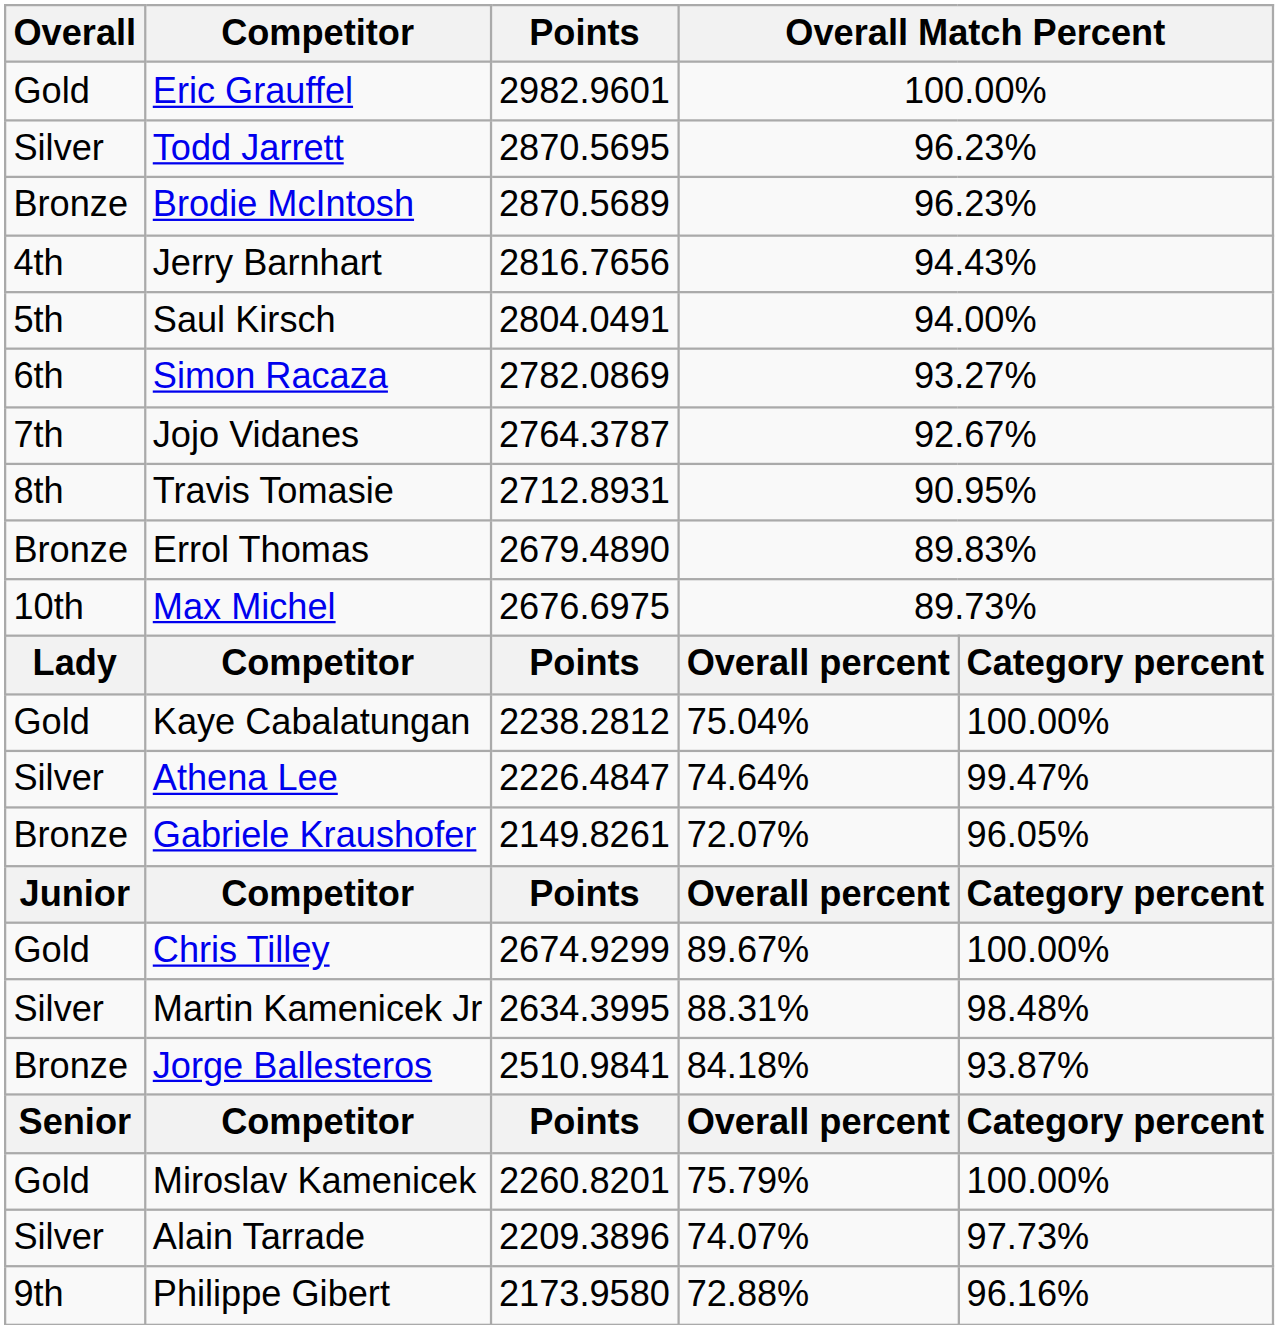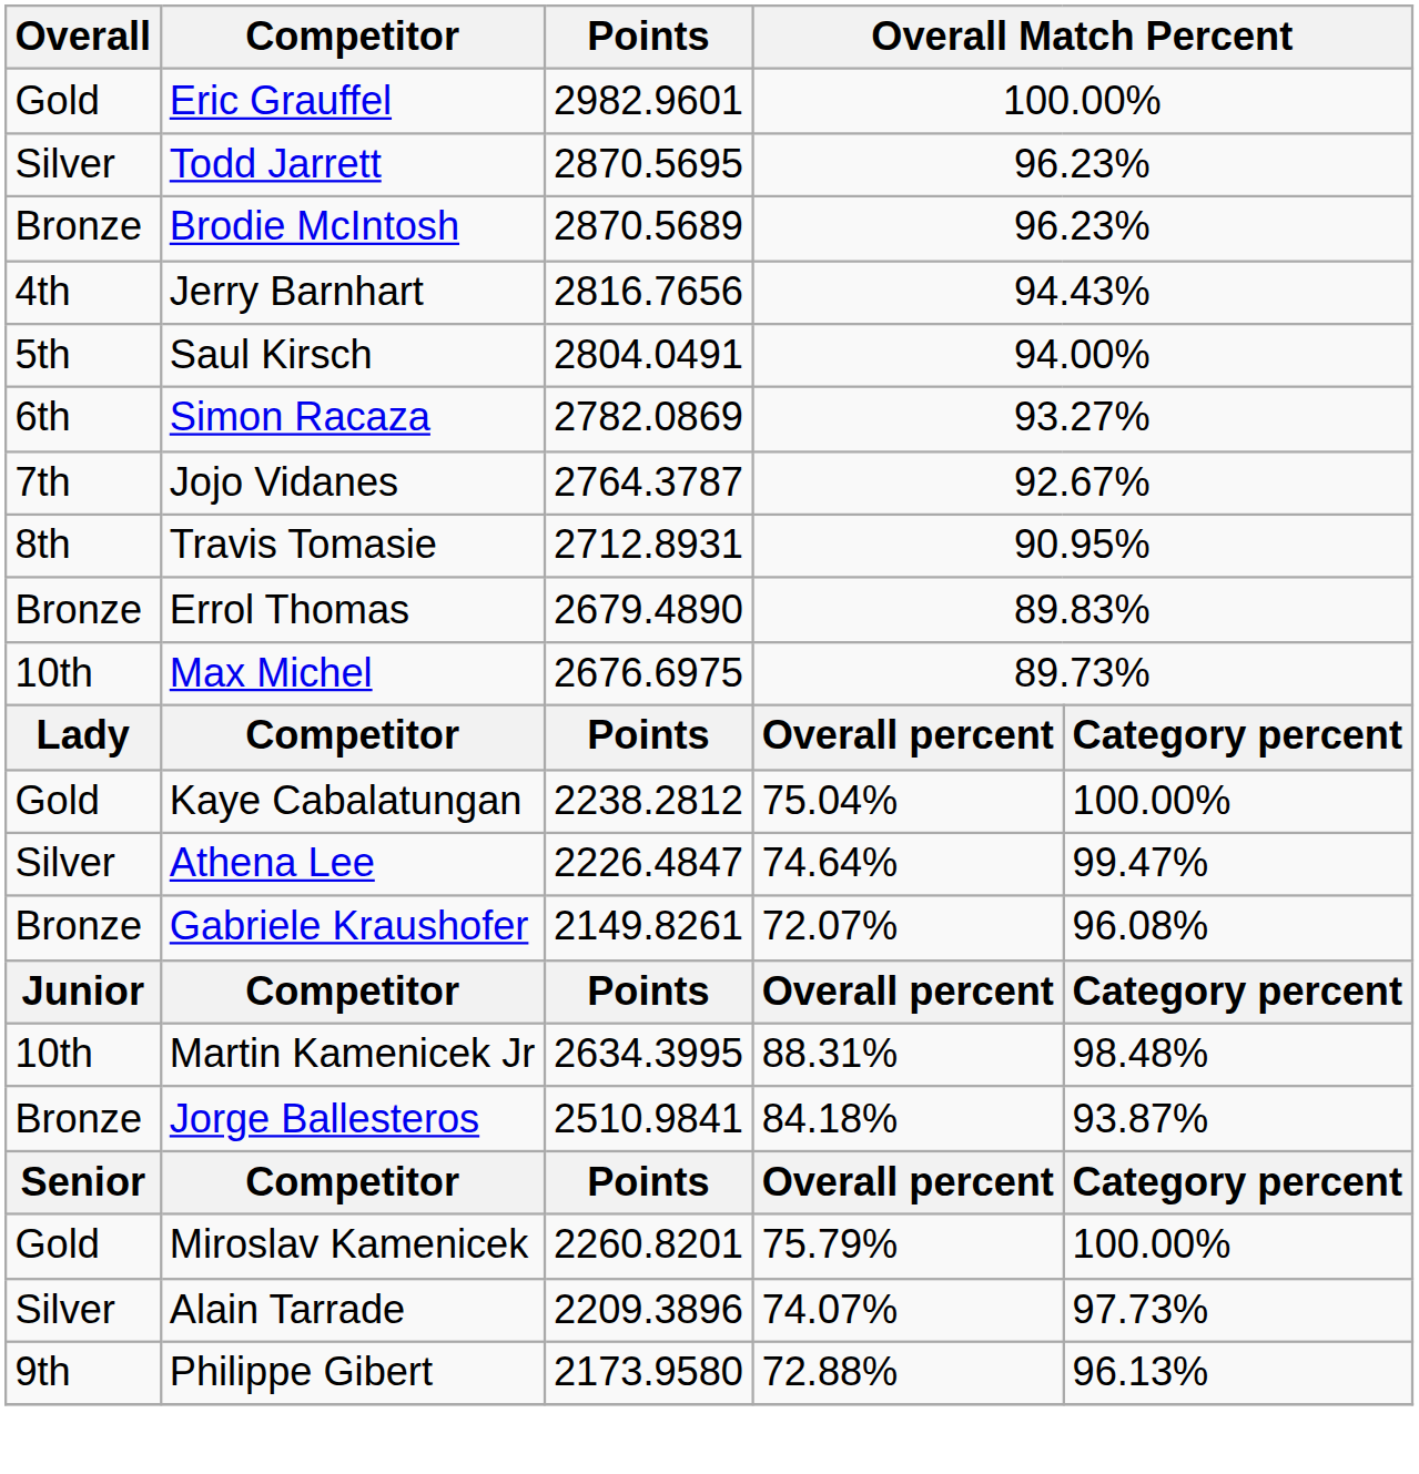 <table class="wikitable sortable" style="text-align: left;">
 <tr>
 <th>Overall</th>
 <th>Competitor</th>
 <th>Points</th>
 <th colspan="2">Overall Match Percent</th>
 </tr>
 <tr>
 <td> Gold</td>
 <td><a href='#'>Eric Grauffel</a></td>
 <td>2982.9601</td>
 <td colspan="2" style="text-align: center;">100.00%</td>
 </tr>
 <tr>
 <td> Silver</td>
 <td><a href='#'>Todd Jarrett</a></td>
 <td>2870.5695</td>
 <td colspan="2" style="text-align: center;">96.23%</td>
 </tr>
 <tr>
 <td> Bronze</td>
 <td><a href='#'>Brodie McIntosh</a></td>
 <td>2870.5689</td>
 <td colspan="2" style="text-align: center;">96.23%</td>
 </tr>
 <tr>
 <td>4th</td>
 <td>Jerry Barnhart</td>
 <td>2816.7656</td>
 <td colspan="2" style="text-align: center;">94.43%</td>
 </tr>
 <tr>
 <td>5th</td>
 <td>Saul Kirsch</td>
 <td>2804.0491</td>
 <td colspan="2" style="text-align: center;">94.00%</td>
 </tr>
 <tr>
 <td>6th</td>
 <td><a href='#'>Simon Racaza</a></td>
 <td>2782.0869</td>
 <td colspan="2" style="text-align: center;">93.27%</td>
 </tr>
 <tr>
 <td>7th</td>
 <td>Jojo Vidanes</td>
 <td>2764.3787</td>
 <td colspan="2" style="text-align: center;">92.67%</td>
 </tr>
 <tr>
 <td>8th</td>
 <td>Travis Tomasie</td>
 <td>2712.8931</td>
 <td colspan="2" style="text-align: center;">90.95%</td>
 </tr>
 <tr>
 <td> Bronze</td>
 <td>Errol Thomas</td>
 <td>2679.4890</td>
 <td colspan="2" style="text-align: center;">89.83%</td>
 </tr>
 <tr>
 <td>10th</td>
 <td><a href='#'>Max Michel</a></td>
 <td>2676.6975</td>
 <td colspan="2" style="text-align: center;">89.73%</td>
 </tr>
 <tr>
 <th>Lady</th>
 <th>Competitor</th>
 <th>Points</th>
 <th>Overall percent</th>
 <th>Category percent</th>
 </tr>
 <tr>
 <td> Gold</td>
 <td>Kaye Cabalatungan</td>
 <td>2238.2812</td>
 <td>75.04%</td>
 <td>100.00%</td>
 </tr>
 <tr>
 <td> Silver</td>
 <td><a href='#'>Athena Lee</a></td>
 <td>2226.4847</td>
 <td>74.64%</td>
 <td>99.47%</td>
 </tr>
 <tr>
 <td> Bronze</td>
 <td><a href='#'>Gabriele Kraushofer</a></td>
 <td>2149.8261</td>
 <td>72.07%</td>
-<td>96.05%</td>
+<td>96.08%</td>
 </tr>
 <tr>
 <th>Junior</th>
 <th>Competitor</th>
 <th>Points</th>
 <th>Overall percent</th>
 <th>Category percent</th>
 </tr>
 <tr>
-<td> Gold</td>
-<td><a href='#'>Chris Tilley</a></td>
-<td>2674.9299</td>
-<td>89.67%</td>
-<td>100.00%</td>
-</tr>
-<tr>
-<td> Silver</td>
+<td>10th</td>
 <td>Martin Kamenicek Jr</td>
 <td>2634.3995</td>
 <td>88.31%</td>
 <td>98.48%</td>
 </tr>
 <tr>
 <td> Bronze</td>
 <td><a href='#'>Jorge Ballesteros</a></td>
 <td>2510.9841</td>
 <td>84.18%</td>
 <td>93.87%</td>
 </tr>
 <tr>
 <th>Senior</th>
 <th>Competitor</th>
 <th>Points</th>
 <th>Overall percent</th>
 <th>Category percent</th>
 </tr>
 <tr>
 <td> Gold</td>
 <td>Miroslav Kamenicek</td>
 <td>2260.8201</td>
 <td>75.79%</td>
 <td>100.00%</td>
 </tr>
 <tr>
 <td> Silver</td>
 <td>Alain Tarrade</td>
 <td>2209.3896</td>
 <td>74.07%</td>
 <td>97.73%</td>
 </tr>
 <tr>
 <td>9th</td>
 <td>Philippe Gibert</td>
 <td>2173.9580</td>
 <td>72.88%</td>
-<td>96.16%</td>
+<td>96.13%</td>
 </tr>
 <tr>
 </tr>
 </table>
